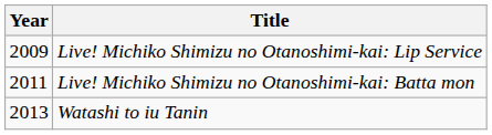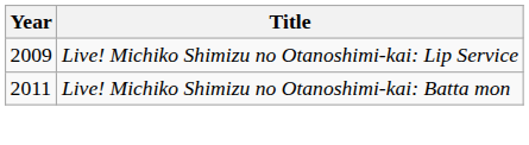 <table class="wikitable">
 <tr>
 <th>Year</th>
 <th>Title</th>
 </tr>
 <tr>
 <td>2009</td>
 <td><em>Live! Michiko Shimizu no Otanoshimi-kai: Lip Service</em></td>
 </tr>
 <tr>
 <td>2011</td>
 <td><em>Live! Michiko Shimizu no Otanoshimi-kai: Batta mon</em></td>
 </tr>
-<tr>
-<td>2013</td>
-<td><em>Watashi to iu Tanin</em></td>
-</tr>
 </table>
